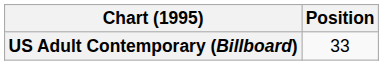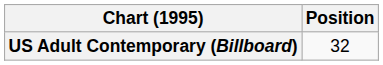 <table class="wikitable plainrowheaders" style="text-align:center">
 <tr>
 <th>Chart (1995)</th>
 <th>Position</th>
 </tr>
 <tr>
 <th scope="row">US Adult Contemporary (<em>Billboard</em>)</th>
-<td>33</td>
+<td>32</td>
 </tr>
 </table>
